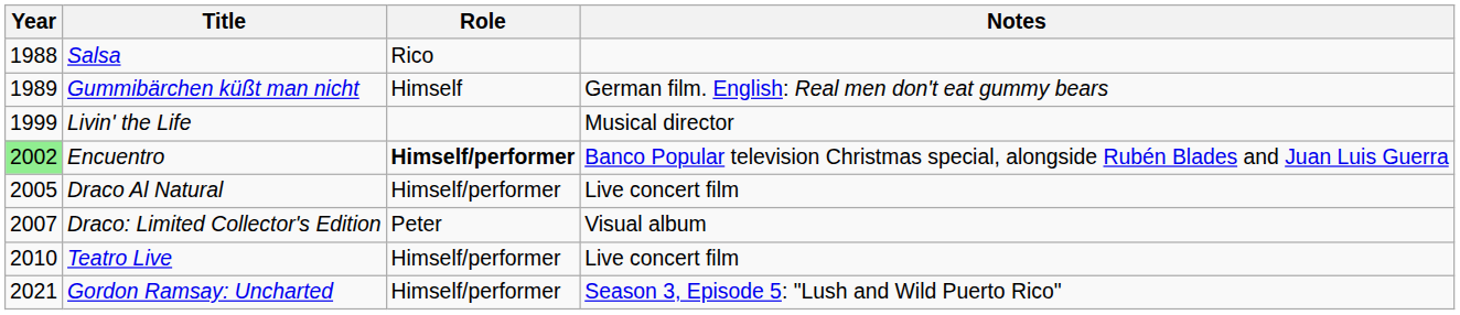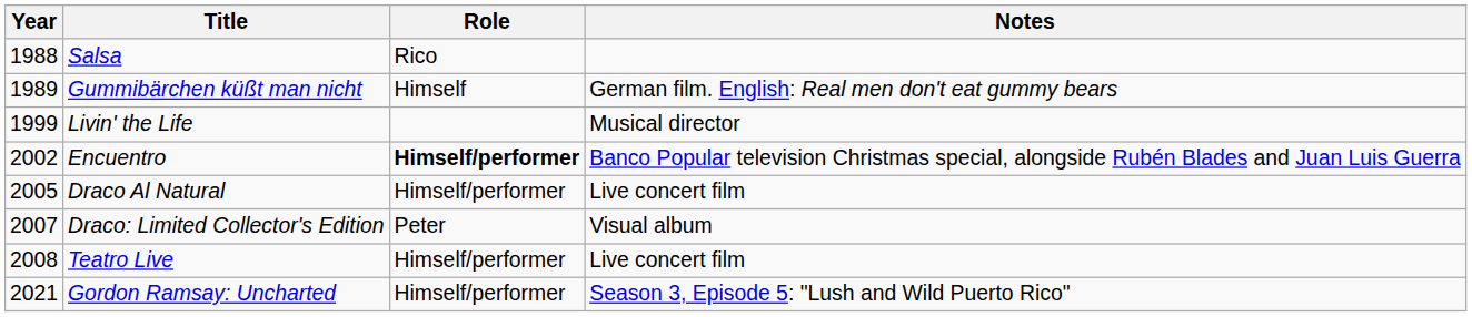 <table class="wikitable">
 <tr>
 <th>Year</th>
 <th>Title</th>
 <th>Role</th>
 <th>Notes</th>
 </tr>
 <tr>
 <td>1988</td>
 <td><em><a href='#'>Salsa</a></em></td>
 <td>Rico</td>
 <td></td>
 </tr>
 <tr>
 <td>1989</td>
 <td><em><a href='#'>Gummibärchen küßt man nicht</a></em></td>
 <td>Himself</td>
 <td>German film. <a href='#'>English</a>: <em>Real men don't eat gummy bears</em></td>
 </tr>
 <tr>
 <td>1999</td>
 <td><em>Livin' the Life</em></td>
 <td></td>
 <td>Musical director</td>
 </tr>
 <tr>
-<td style="background: lightgreen;">2002</td>
+<td>2002</td>
 <td><em>Encuentro</em></td>
 <td><strong>Himself/performer</strong></td>
 <td><a href='#'>Banco Popular</a> television Christmas special, alongside <a href='#'>Rubén Blades</a> and <a href='#'>Juan Luis Guerra</a></td>
 </tr>
 <tr>
 <td>2005</td>
 <td><em>Draco Al Natural</em></td>
 <td>Himself/performer</td>
 <td>Live concert film</td>
 </tr>
 <tr>
 <td>2007</td>
 <td><em>Draco: Limited Collector's Edition</em></td>
 <td>Peter</td>
 <td>Visual album</td>
 </tr>
 <tr>
-<td>2010</td>
+<td>2008</td>
 <td><em><a href='#'>Teatro Live</a></em></td>
 <td>Himself/performer</td>
 <td>Live concert film</td>
 </tr>
 <tr>
 <td>2021</td>
 <td><em><a href='#'>Gordon Ramsay: Uncharted</a></em></td>
 <td>Himself/performer</td>
 <td><a href='#'>Season 3, Episode 5</a>: "Lush and Wild Puerto Rico"</td>
 </tr>
 </table>
